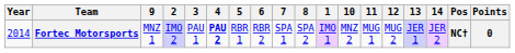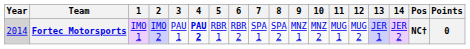 <table class="wikitable" style="text-align:center; font-size:85%">
 <tr>
 <th>Year</th>
 <th>Team</th>
-<th>9</th>
+<th>1</th>
 <th>2</th>
 <th>3</th>
 <th>4</th>
 <th>5</th>
 <th>6</th>
 <th>7</th>
 <th>8</th>
-<th>1</th>
+<th>9</th>
 <th>10</th>
 <th>11</th>
 <th>12</th>
 <th>13</th>
 <th>14</th>
 <th>Pos</th>
 <th>Points</th>
 </tr>
 <tr>
-<td><a href='#'>2014</a></td>
+<td style="background: lightgrey;"><a href='#'>2014</a></td>
 <th><a href='#'>Fortec Motorsports</a></th>
-<td style="background:#;"><a href='#'>MNZ<br>1</a><br></td>
+<td style="background:#EFCFFF;"><a href='#'>IMO<br>1</a><br></td>
 <td style="background:#CFCFFF;"><a href='#'>IMO<br>2</a><br></td>
 <td style="background:#;"><a href='#'>PAU<br>1</a><br></td>
 <td style="background:#;"><strong><a href='#'>PAU<br>2</a><br></strong></td>
 <td style="background:#;"><a href='#'>RBR<br>1</a><br></td>
 <td style="background:#;"><a href='#'>RBR<br>2</a><br></td>
 <td style="background:#;"><a href='#'>SPA<br>1</a><br></td>
 <td style="background:#;"><a href='#'>SPA<br>2</a><br></td>
-<td style="background:#EFCFFF;"><a href='#'>IMO<br>1</a><br></td>
+<td style="background:#;"><a href='#'>MNZ<br>1</a><br></td>
 <td style="background:#;"><a href='#'>MNZ<br>2</a><br></td>
 <td style="background:#;"><a href='#'>MUG<br>1</a><br></td>
 <td style="background:#;"><a href='#'>MUG<br>2</a><br></td>
 <td style="background:#CFCFFF;"><a href='#'>JER<br>1</a><br></td>
 <td style="background:#EFCFFF;"><a href='#'>JER<br>2</a><br></td>
 <th>NC†</th>
 <th>0</th>
 </tr>
 </table>
